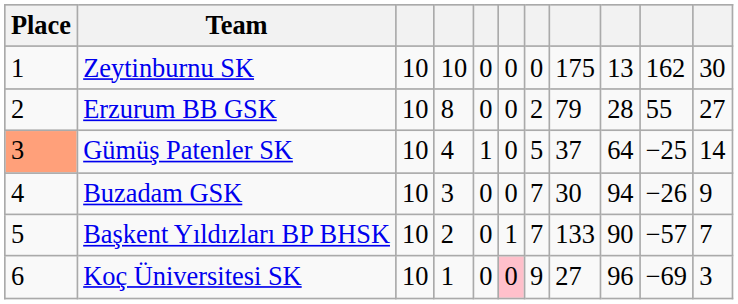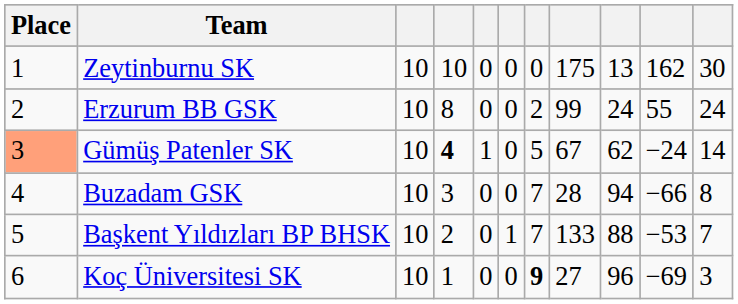 <table class="wikitable">
 <tr style="text-align:center; background:#f0f0f0;">
 <th>Place</th>
 <th>Team</th>
 <th></th>
 <th></th>
 <th></th>
 <th></th>
 <th></th>
 <th></th>
 <th></th>
 <th></th>
 <th></th>
 </tr>
 <tr>
 <td>1</td>
 <td><a href='#'>Zeytinburnu SK</a></td>
 <td>10</td>
 <td>10</td>
 <td>0</td>
 <td>0</td>
 <td>0</td>
 <td>175</td>
 <td>13</td>
 <td>162</td>
 <td>30</td>
 </tr>
 <tr>
 <td>2</td>
 <td><a href='#'>Erzurum BB GSK</a></td>
 <td>10</td>
 <td>8</td>
 <td>0</td>
 <td>0</td>
 <td>2</td>
-<td>79</td>
-<td>28</td>
+<td>99</td>
+<td>24</td>
 <td>55</td>
-<td>27</td>
+<td>24</td>
 </tr>
 <tr>
 <td style="background: lightsalmon;">3</td>
 <td><a href='#'>Gümüş Patenler SK</a></td>
 <td>10</td>
-<td>4</td>
+<td><strong>4</strong></td>
 <td>1</td>
 <td>0</td>
 <td>5</td>
-<td>37</td>
-<td>64</td>
-<td>−25</td>
+<td>67</td>
+<td>62</td>
+<td>−24</td>
 <td>14</td>
 </tr>
 <tr>
 <td>4</td>
 <td><a href='#'>Buzadam GSK</a></td>
 <td>10</td>
 <td>3</td>
 <td>0</td>
 <td>0</td>
 <td>7</td>
-<td>30</td>
+<td>28</td>
 <td>94</td>
-<td>−26</td>
-<td>9</td>
+<td>−66</td>
+<td>8</td>
 </tr>
 <tr>
 <td>5</td>
 <td><a href='#'>Başkent Yıldızları BP BHSK</a></td>
 <td>10</td>
 <td>2</td>
 <td>0</td>
 <td>1</td>
 <td>7</td>
 <td>133</td>
-<td>90</td>
-<td>−57</td>
+<td>88</td>
+<td>−53</td>
 <td>7</td>
 </tr>
 <tr>
 <td>6</td>
 <td><a href='#'>Koç Üniversitesi SK</a></td>
 <td>10</td>
 <td>1</td>
 <td>0</td>
-<td style="background: pink;">0</td>
-<td>9</td>
+<td>0</td>
+<td><strong>9</strong></td>
 <td>27</td>
 <td>96</td>
 <td>−69</td>
 <td>3</td>
 </tr>
 </table>
